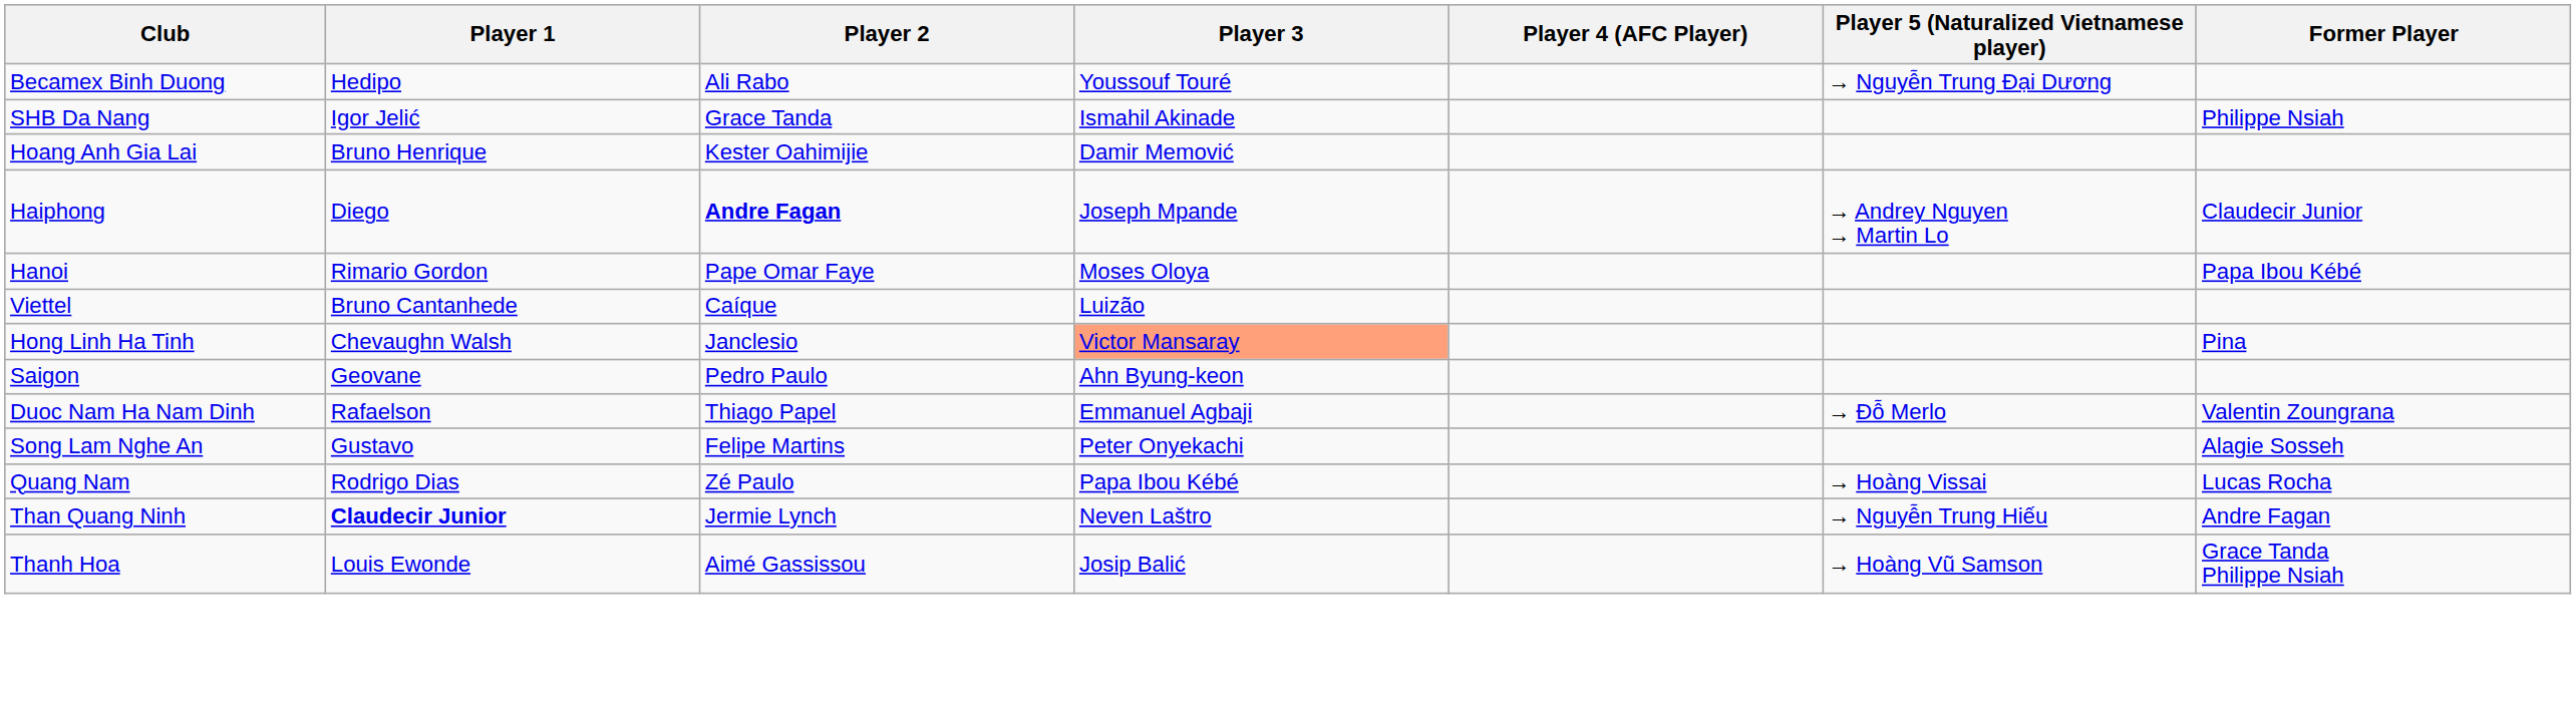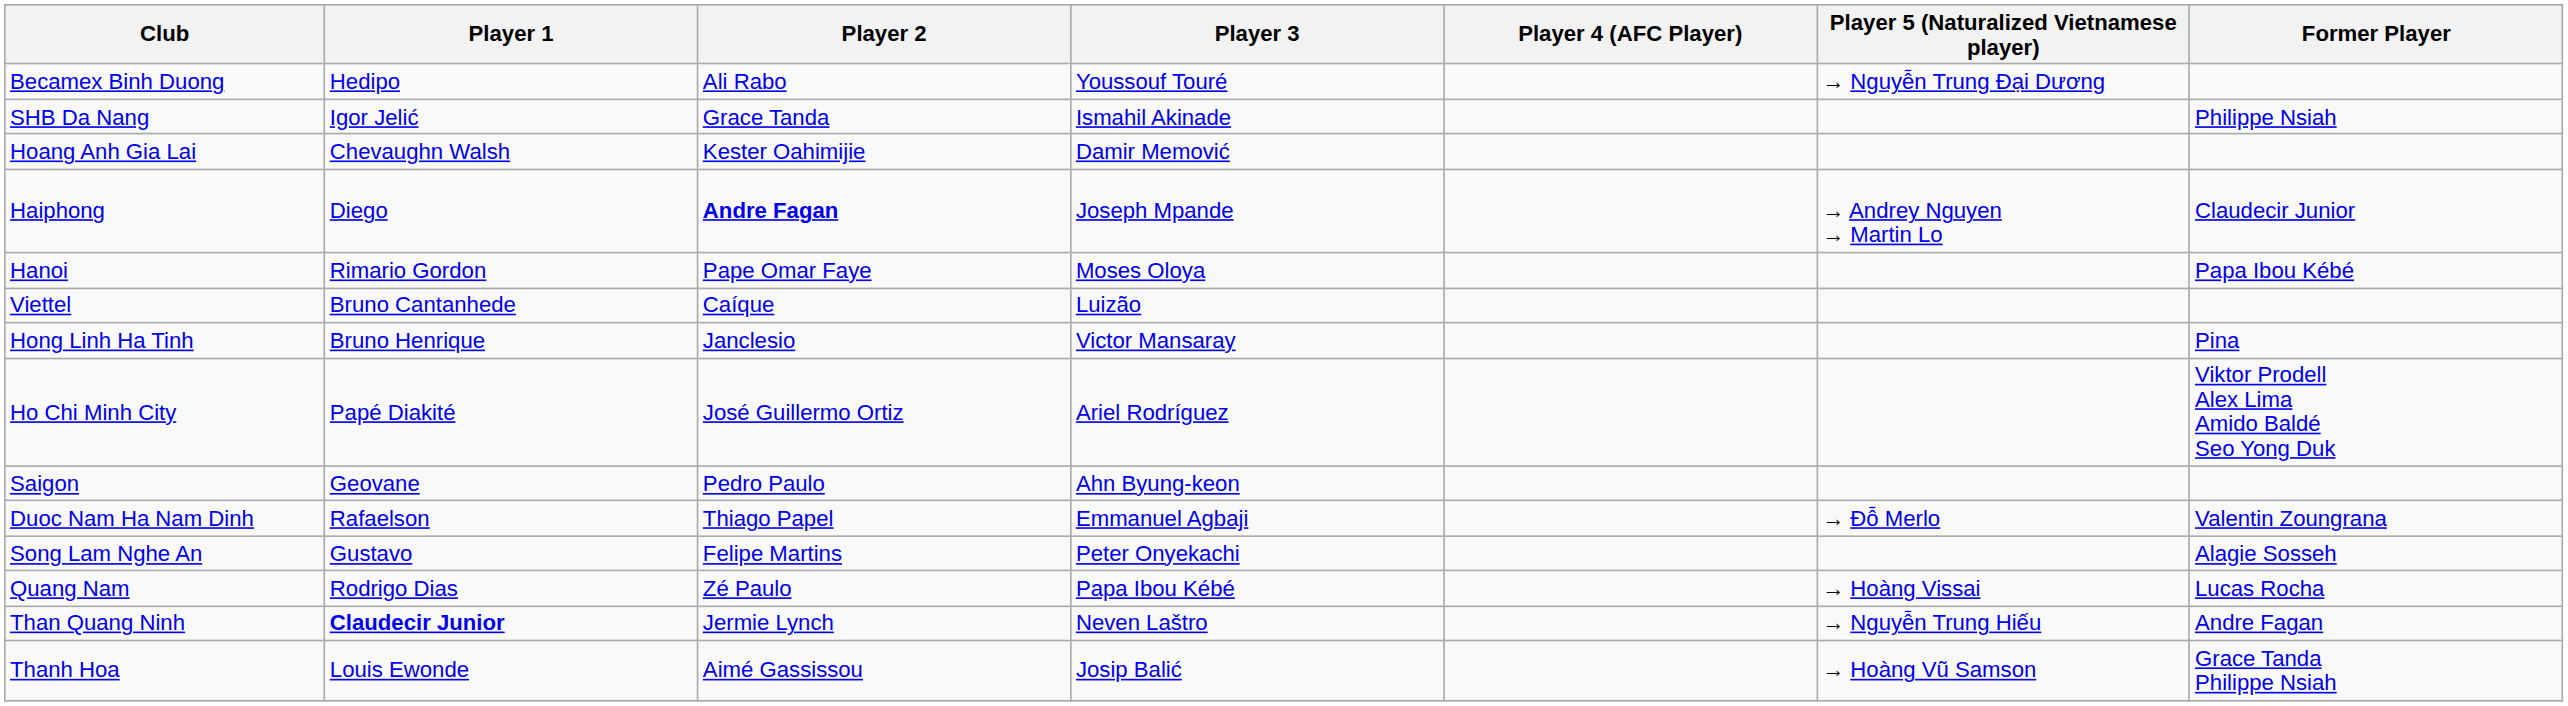 <table class="wikitable" style="font-size:85%;">
 <tr>
 <th style="width:12%">Club</th>
 <th style="width:14%">Player 1</th>
 <th style="width:14%">Player 2</th>
 <th style="width:14%">Player 3</th>
 <th style="width:14%">Player 4 (AFC Player)</th>
 <th style="width:14%">Player 5 (Naturalized Vietnamese player)</th>
 <th style="width:14%">Former Player</th>
 </tr>
 <tr>
 <td><a href='#'>Becamex Binh Duong</a></td>
 <td> <a href='#'>Hedipo</a></td>
 <td> <a href='#'>Ali Rabo</a></td>
 <td> <a href='#'>Youssouf Touré</a></td>
 <td></td>
 <td>→ <a href='#'>Nguyễn Trung Đại Dương</a></td>
 <td></td>
 </tr>
 <tr>
 <td><a href='#'>SHB Da Nang</a></td>
 <td> <a href='#'>Igor Jelić</a></td>
 <td>  <a href='#'>Grace Tanda</a></td>
 <td> <a href='#'>Ismahil Akinade</a></td>
 <td></td>
 <td></td>
 <td> <a href='#'>Philippe Nsiah</a></td>
 </tr>
 <tr>
 <td><a href='#'>Hoang Anh Gia Lai</a></td>
-<td> <a href='#'>Bruno Henrique</a></td>
+<td> <a href='#'>Chevaughn Walsh</a></td>
 <td> <a href='#'>Kester Oahimijie</a></td>
 <td> <a href='#'>Damir Memović</a></td>
 <td></td>
 <td></td>
 <td></td>
 </tr>
 <tr>
 <td><a href='#'>Haiphong</a></td>
 <td> <a href='#'>Diego</a></td>
 <td> <strong><a href='#'>Andre Fagan</a></strong></td>
 <td> <a href='#'>Joseph Mpande</a></td>
 <td></td>
 <td><br>→ <a href='#'>Andrey Nguyen</a> <br>→ <a href='#'>Martin Lo</a></td>
 <td> <a href='#'>Claudecir Junior</a></td>
 </tr>
 <tr>
 <td><a href='#'>Hanoi</a></td>
 <td> <a href='#'>Rimario Gordon</a></td>
 <td> <a href='#'>Pape Omar Faye</a></td>
 <td> <a href='#'>Moses Oloya</a></td>
 <td></td>
 <td></td>
 <td> <a href='#'>Papa Ibou Kébé</a></td>
 </tr>
 <tr>
 <td><a href='#'>Viettel</a></td>
 <td> <a href='#'>Bruno Cantanhede</a></td>
 <td> <a href='#'>Caíque</a></td>
 <td> <a href='#'>Luizão</a></td>
 <td></td>
 <td></td>
 <td></td>
 </tr>
 <tr>
 <td><a href='#'>Hong Linh Ha Tinh</a></td>
-<td> <a href='#'>Chevaughn Walsh</a></td>
+<td> <a href='#'>Bruno Henrique</a></td>
 <td> <a href='#'>Janclesio</a></td>
-<td style="background: lightsalmon;"> <a href='#'>Victor Mansaray</a></td>
+<td> <a href='#'>Victor Mansaray</a></td>
 <td></td>
 <td></td>
 <td> <a href='#'>Pina</a></td>
+</tr>
+<tr>
+<td><a href='#'>Ho Chi Minh City</a></td>
+<td> <a href='#'>Papé Diakité</a></td>
+<td> <a href='#'>José Guillermo Ortiz</a></td>
+<td> <a href='#'>Ariel Rodríguez</a></td>
+<td></td>
+<td></td>
+<td>  <a href='#'>Viktor Prodell</a> <br>  <a href='#'>Alex Lima</a> <br>  <a href='#'>Amido Baldé</a> <br>   <a href='#'>Seo Yong Duk</a></td>
 </tr>
 <tr>
 <td><a href='#'>Saigon</a></td>
 <td> <a href='#'>Geovane</a></td>
 <td> <a href='#'>Pedro Paulo</a></td>
 <td> <a href='#'>Ahn Byung-keon</a></td>
 <td></td>
 <td></td>
 <td></td>
 </tr>
 <tr>
 <td><a href='#'>Duoc Nam Ha Nam Dinh</a></td>
 <td> <a href='#'>Rafaelson</a></td>
 <td> <a href='#'>Thiago Papel</a></td>
 <td> <a href='#'>Emmanuel Agbaji</a></td>
 <td></td>
 <td>→ <a href='#'>Đỗ Merlo</a></td>
 <td> <a href='#'>Valentin Zoungrana</a></td>
 </tr>
 <tr>
 <td><a href='#'>Song Lam Nghe An</a></td>
 <td> <a href='#'>Gustavo</a></td>
 <td> <a href='#'>Felipe Martins</a></td>
 <td> <a href='#'>Peter Onyekachi</a></td>
 <td></td>
 <td></td>
 <td> <a href='#'>Alagie Sosseh</a></td>
 </tr>
 <tr>
 <td><a href='#'>Quang Nam</a></td>
 <td> <a href='#'>Rodrigo Dias</a></td>
 <td> <a href='#'>Zé Paulo</a></td>
 <td> <a href='#'>Papa Ibou Kébé</a></td>
 <td></td>
 <td>→ <a href='#'>Hoàng Vissai</a></td>
 <td> <a href='#'>Lucas Rocha</a></td>
 </tr>
 <tr>
 <td><a href='#'>Than Quang Ninh</a></td>
 <td> <strong><a href='#'>Claudecir Junior</a></strong></td>
 <td> <a href='#'>Jermie Lynch</a></td>
 <td> <a href='#'>Neven Laštro</a></td>
 <td></td>
 <td>→ <a href='#'>Nguyễn Trung Hiếu</a></td>
 <td> <a href='#'>Andre Fagan</a></td>
 </tr>
 <tr>
 <td><a href='#'>Thanh Hoa</a></td>
 <td> <a href='#'>Louis Ewonde</a></td>
 <td> <a href='#'>Aimé Gassissou</a></td>
 <td> <a href='#'>Josip Balić</a></td>
 <td></td>
 <td>→ <a href='#'>Hoàng Vũ Samson</a></td>
 <td>  <a href='#'>Grace Tanda</a> <br>  <a href='#'>Philippe Nsiah</a></td>
 </tr>
 </table>
